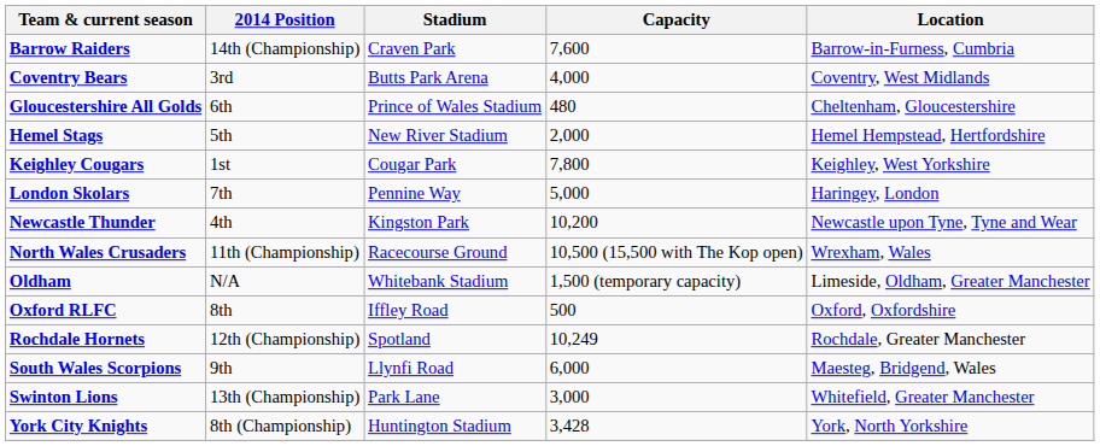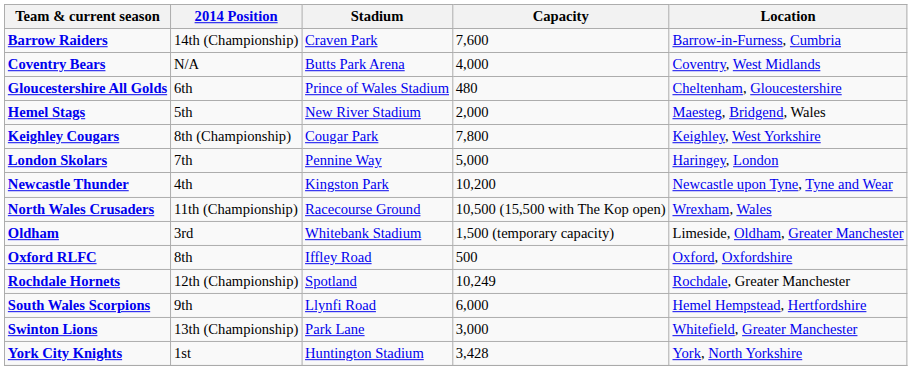 <table class="wikitable sortable" style="font-size: 95%">
 <tr>
 <th>Team & current season</th>
 <th><a href='#'>2014 Position</a></th>
 <th>Stadium</th>
 <th>Capacity</th>
 <th>Location</th>
 </tr>
 <tr>
 <td> <strong><a href='#'>Barrow Raiders</a></strong></td>
 <td>14th (Championship)</td>
 <td><a href='#'>Craven Park</a></td>
 <td>7,600</td>
 <td><a href='#'>Barrow-in-Furness</a>, <a href='#'>Cumbria</a></td>
 </tr>
 <tr>
 <td> <strong><a href='#'>Coventry Bears</a></strong></td>
-<td>3rd</td>
+<td>N/A</td>
 <td><a href='#'>Butts Park Arena</a></td>
 <td>4,000</td>
 <td><a href='#'>Coventry</a>, <a href='#'>West Midlands</a></td>
 </tr>
 <tr>
 <td> <strong><a href='#'>Gloucestershire All Golds</a></strong></td>
 <td>6th</td>
 <td><a href='#'>Prince of Wales Stadium</a></td>
 <td>480</td>
 <td><a href='#'>Cheltenham</a>, <a href='#'>Gloucestershire</a></td>
 </tr>
 <tr>
 <td> <strong><a href='#'>Hemel Stags</a></strong></td>
 <td>5th</td>
 <td><a href='#'>New River Stadium</a></td>
 <td>2,000</td>
-<td><a href='#'>Hemel Hempstead</a>, <a href='#'>Hertfordshire</a></td>
+<td><a href='#'>Maesteg</a>, <a href='#'>Bridgend</a>, Wales</td>
 </tr>
 <tr>
 <td> <strong><a href='#'>Keighley Cougars</a></strong></td>
-<td>1st</td>
+<td>8th (Championship)</td>
 <td><a href='#'>Cougar Park</a></td>
 <td>7,800</td>
 <td><a href='#'>Keighley</a>, <a href='#'>West Yorkshire</a></td>
 </tr>
 <tr>
 <td> <strong><a href='#'>London Skolars</a></strong></td>
 <td>7th</td>
 <td><a href='#'>Pennine Way</a></td>
 <td>5,000</td>
 <td><a href='#'>Haringey</a>, <a href='#'>London</a></td>
 </tr>
 <tr>
 <td> <strong><a href='#'>Newcastle Thunder</a></strong></td>
 <td>4th</td>
 <td><a href='#'>Kingston Park</a></td>
 <td>10,200</td>
 <td><a href='#'>Newcastle upon Tyne</a>, <a href='#'>Tyne and Wear</a></td>
 </tr>
 <tr>
 <td> <strong><a href='#'>North Wales Crusaders</a></strong></td>
 <td>11th (Championship)</td>
 <td><a href='#'>Racecourse Ground</a></td>
 <td>10,500 (15,500 with The Kop open)</td>
 <td><a href='#'>Wrexham</a>, <a href='#'>Wales</a></td>
 </tr>
 <tr>
 <td> <strong><a href='#'>Oldham</a></strong></td>
-<td>N/A</td>
+<td>3rd</td>
 <td><a href='#'>Whitebank Stadium</a></td>
 <td>1,500 (temporary capacity)</td>
 <td>Limeside, <a href='#'>Oldham</a>, <a href='#'>Greater Manchester</a></td>
 </tr>
 <tr>
 <td> <strong><a href='#'>Oxford RLFC</a></strong></td>
 <td>8th</td>
 <td><a href='#'>Iffley Road</a></td>
 <td>500</td>
 <td><a href='#'>Oxford</a>, <a href='#'>Oxfordshire</a></td>
 </tr>
 <tr>
 <td> <strong><a href='#'>Rochdale Hornets</a></strong></td>
 <td>12th (Championship)</td>
 <td><a href='#'>Spotland</a></td>
 <td>10,249</td>
 <td><a href='#'>Rochdale</a>, Greater Manchester</td>
 </tr>
 <tr>
 <td> <strong><a href='#'>South Wales Scorpions</a></strong></td>
 <td>9th</td>
 <td><a href='#'>Llynfi Road</a></td>
 <td>6,000</td>
-<td><a href='#'>Maesteg</a>, <a href='#'>Bridgend</a>, Wales</td>
+<td><a href='#'>Hemel Hempstead</a>, <a href='#'>Hertfordshire</a></td>
 </tr>
 <tr>
 <td> <strong><a href='#'>Swinton Lions</a></strong></td>
 <td>13th (Championship)</td>
 <td><a href='#'>Park Lane</a></td>
 <td>3,000</td>
 <td><a href='#'>Whitefield</a>, <a href='#'>Greater Manchester</a></td>
 </tr>
 <tr>
 <td> <strong><a href='#'>York City Knights</a></strong></td>
-<td>8th (Championship)</td>
+<td>1st</td>
 <td><a href='#'>Huntington Stadium</a></td>
 <td>3,428</td>
 <td><a href='#'>York</a>, <a href='#'>North Yorkshire</a></td>
 </tr>
 <tr>
 </tr>
 </table>
